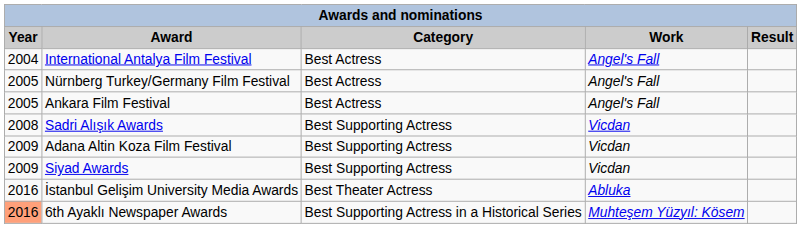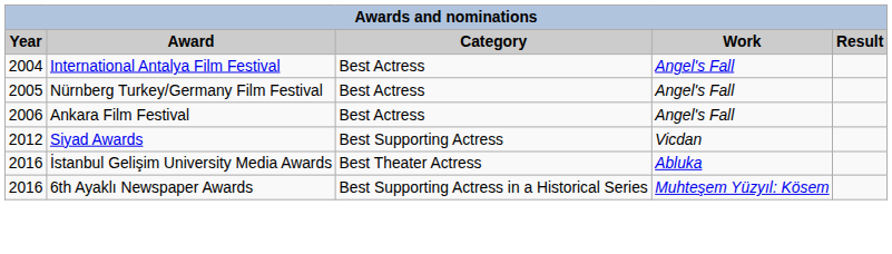 <table class=wikitable style="font-size:90%">
 <tr>
 <th colspan=5 style="background:LightSteelBlue">Awards and nominations</th>
 </tr>
 <tr>
 <th style="background:#CCCCCC">Year</th>
 <th style="background:#CCCCCC">Award</th>
 <th style="background:#CCCCCC">Category</th>
 <th style="background:#CCCCCC">Work</th>
 <th style="background:#CCCCCC">Result</th>
 </tr>
 <tr>
 <td>2004</td>
 <td><a href='#'>International Antalya Film Festival</a></td>
 <td>Best Actress</td>
 <td><em><a href='#'>Angel's Fall</a></em></td>
 <td></td>
 </tr>
 <tr>
 <td>2005</td>
 <td>Nürnberg Turkey/Germany Film Festival</td>
 <td>Best Actress</td>
 <td><em>Angel's Fall</em></td>
 <td></td>
 </tr>
 <tr>
-<td>2005</td>
+<td>2006</td>
 <td>Ankara Film Festival</td>
 <td>Best Actress</td>
 <td><em>Angel's Fall</em></td>
 <td></td>
 </tr>
 <tr>
-<td>2008</td>
-<td><a href='#'>Sadri Alışık Awards</a></td>
-<td>Best Supporting Actress</td>
-<td><em><a href='#'>Vicdan</a></em></td>
-<td></td>
-</tr>
-<tr>
-<td>2009</td>
-<td>Adana Altin Koza Film Festival</td>
-<td>Best Supporting Actress</td>
-<td><em>Vicdan</em></td>
-<td></td>
-</tr>
-<tr>
-<td>2009</td>
+<td>2012</td>
 <td><a href='#'>Siyad Awards</a></td>
 <td>Best Supporting Actress</td>
 <td><em>Vicdan</em></td>
 <td></td>
 </tr>
 <tr>
 <td>2016</td>
 <td>İstanbul Gelişim University Media Awards</td>
 <td>Best Theater Actress</td>
 <td><em><a href='#'>Abluka</a></em></td>
 <td></td>
 </tr>
 <tr>
-<td style="background: lightsalmon;">2016</td>
+<td>2016</td>
 <td>6th Ayaklı Newspaper Awards</td>
 <td>Best Supporting Actress in a Historical Series</td>
 <td><em><a href='#'>Muhteşem Yüzyıl: Kösem</a></em></td>
 <td></td>
 </tr>
 </table>
